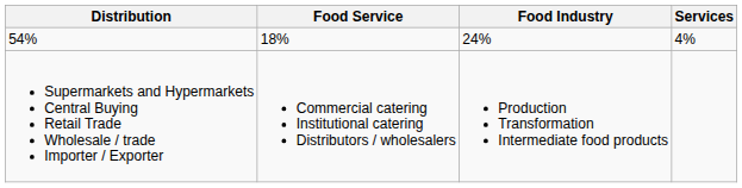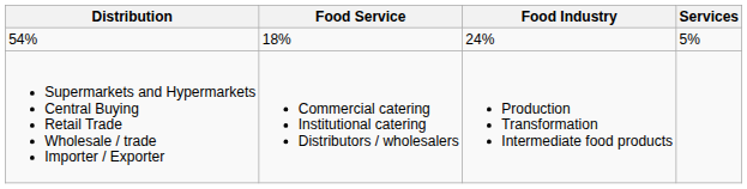 <table class="wikitable">
 <tr>
 <th scope="col">Distribution</th>
 <th scope="col">Food Service</th>
 <th scope="col">Food Industry</th>
 <th scope="col">Services</th>
 </tr>
 <tr>
 <td>54%</td>
 <td>18%</td>
 <td>24%</td>
-<td>4%</td>
+<td>5%</td>
 </tr>
 <tr>
 <td><br><ul><li>Supermarkets and Hypermarkets</li><li>Central Buying</li><li>Retail Trade</li><li>Wholesale / trade</li><li>Importer / Exporter</li></ul></td>
 <td><br><ul><li>Commercial catering</li><li>Institutional catering</li><li>Distributors / wholesalers</li></ul></td>
 <td><br><ul><li>Production</li><li>Transformation</li><li>Intermediate food products</li></ul></td>
 <td></td>
 </tr>
 </table>
